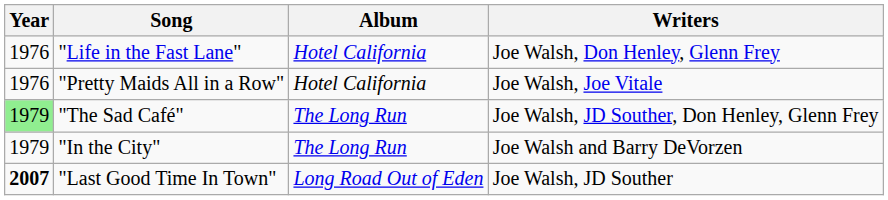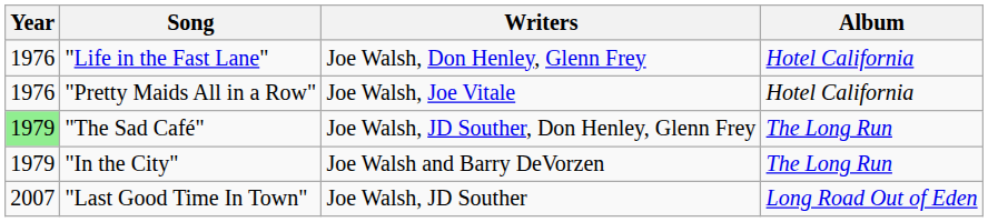 <table class="wikitable">
 <tr>
 <th>Year</th>
 <th>Song</th>
+<th>Writers</th>
 <th>Album</th>
-<th>Writers</th>
 </tr>
 <tr>
 <td>1976</td>
 <td>"<a href='#'>Life in the Fast Lane</a>"</td>
+<td>Joe Walsh, <a href='#'>Don Henley</a>, <a href='#'>Glenn Frey</a></td>
 <td><em><a href='#'>Hotel California</a></em></td>
-<td>Joe Walsh, <a href='#'>Don Henley</a>, <a href='#'>Glenn Frey</a></td>
 </tr>
 <tr>
 <td>1976</td>
 <td>"Pretty Maids All in a Row"</td>
+<td>Joe Walsh, <a href='#'>Joe Vitale</a></td>
 <td><em>Hotel California</em></td>
-<td>Joe Walsh, <a href='#'>Joe Vitale</a></td>
 </tr>
 <tr>
 <td style="background: lightgreen;">1979</td>
 <td>"The Sad Café"</td>
+<td>Joe Walsh, <a href='#'>JD Souther</a>, Don Henley, Glenn Frey</td>
 <td><em><a href='#'>The Long Run</a></em></td>
-<td>Joe Walsh, <a href='#'>JD Souther</a>, Don Henley, Glenn Frey</td>
 </tr>
 <tr>
 <td>1979</td>
 <td>"In the City"</td>
+<td>Joe Walsh and Barry DeVorzen</td>
 <td><em><a href='#'>The Long Run</a></em></td>
-<td>Joe Walsh and Barry DeVorzen</td>
 </tr>
 <tr>
-<td><strong>2007</strong></td>
+<td>2007</td>
 <td>"Last Good Time In Town"</td>
+<td>Joe Walsh, JD Souther</td>
 <td><em><a href='#'>Long Road Out of Eden</a></em></td>
-<td>Joe Walsh, JD Souther</td>
 </tr>
 </table>
